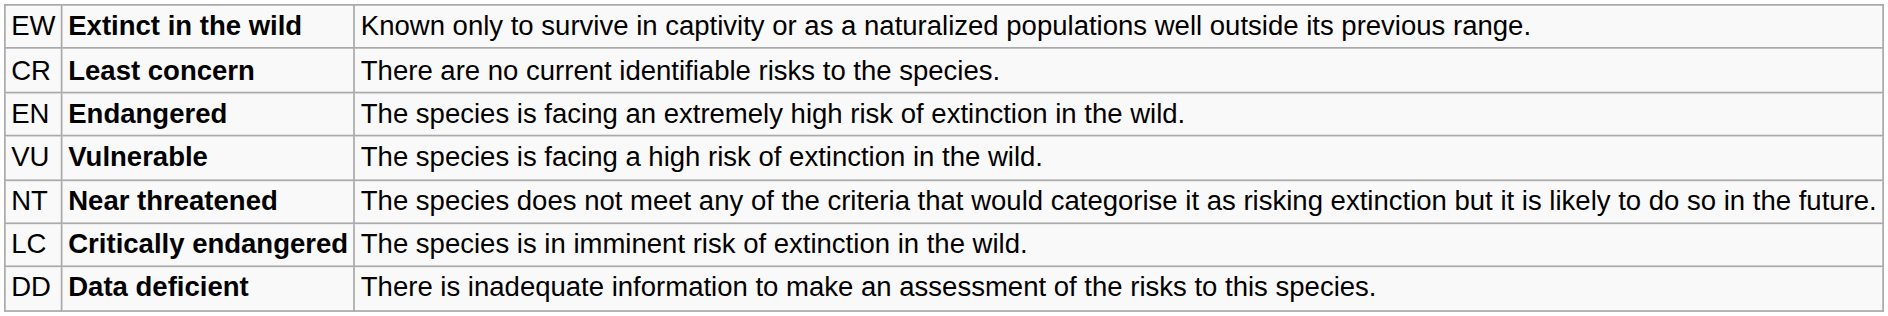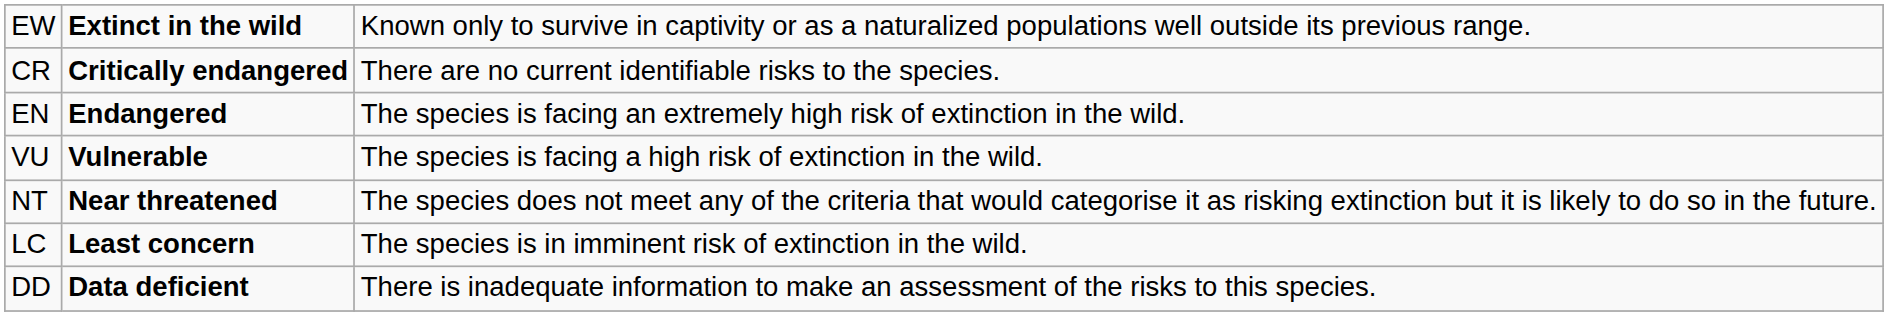 <table class="wikitable" style="text-align:left">
 <tr>
 <td>EW</td>
 <td><strong>Extinct in the wild</strong></td>
 <td>Known only to survive in captivity or as a naturalized populations well outside its previous range.</td>
 </tr>
 <tr>
 <td>CR</td>
-<td><strong>Least concern</strong></td>
+<td><strong>Critically endangered</strong></td>
 <td>There are no current identifiable risks to the species.</td>
 </tr>
 <tr>
 <td>EN</td>
 <td><strong>Endangered</strong></td>
 <td>The species is facing an extremely high risk of extinction in the wild.</td>
 </tr>
 <tr>
 <td>VU</td>
 <td><strong>Vulnerable</strong></td>
 <td>The species is facing a high risk of extinction in the wild.</td>
 </tr>
 <tr>
 <td>NT</td>
 <td><strong>Near threatened</strong></td>
 <td>The species does not meet any of the criteria that would categorise it as risking extinction but it is likely to do so in the future.</td>
 </tr>
 <tr>
 <td>LC</td>
-<td><strong>Critically endangered</strong></td>
+<td><strong>Least concern</strong></td>
 <td>The species is in imminent risk of extinction in the wild.</td>
 </tr>
 <tr>
 <td>DD</td>
 <td><strong>Data deficient</strong></td>
 <td>There is inadequate information to make an assessment of the risks to this species.</td>
 </tr>
 </table>
